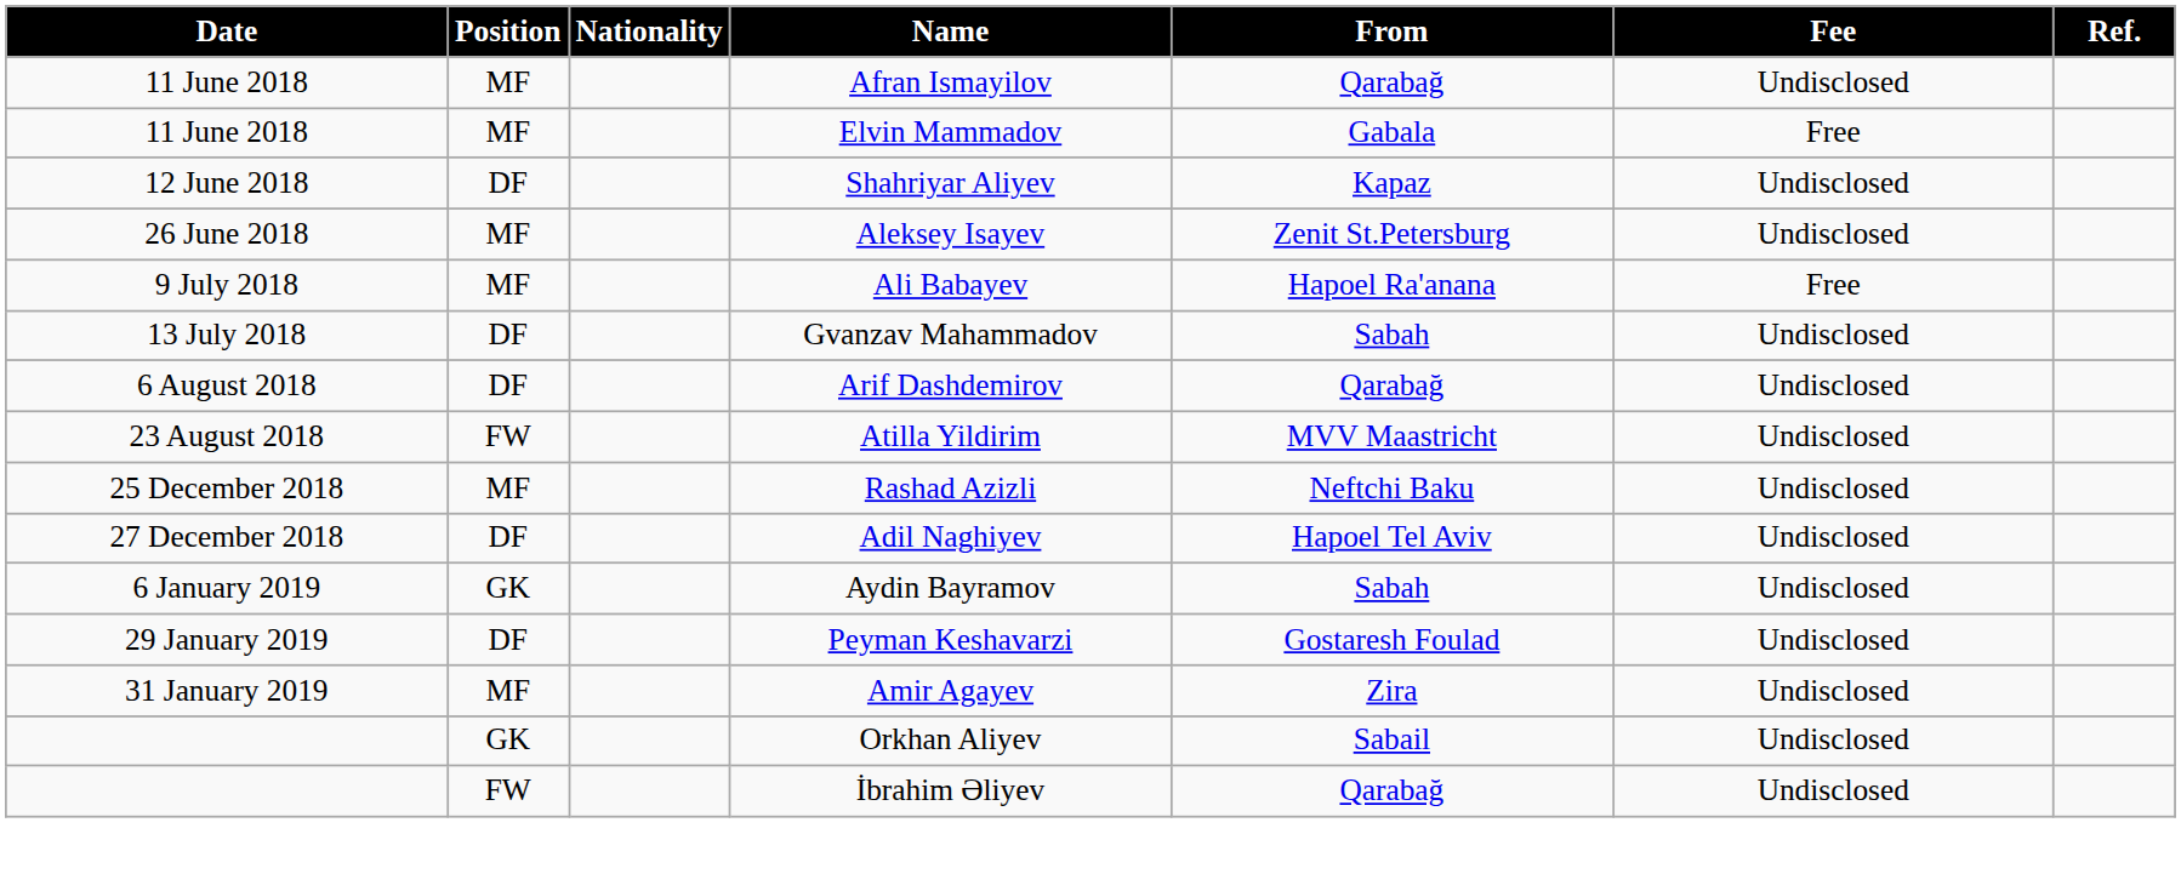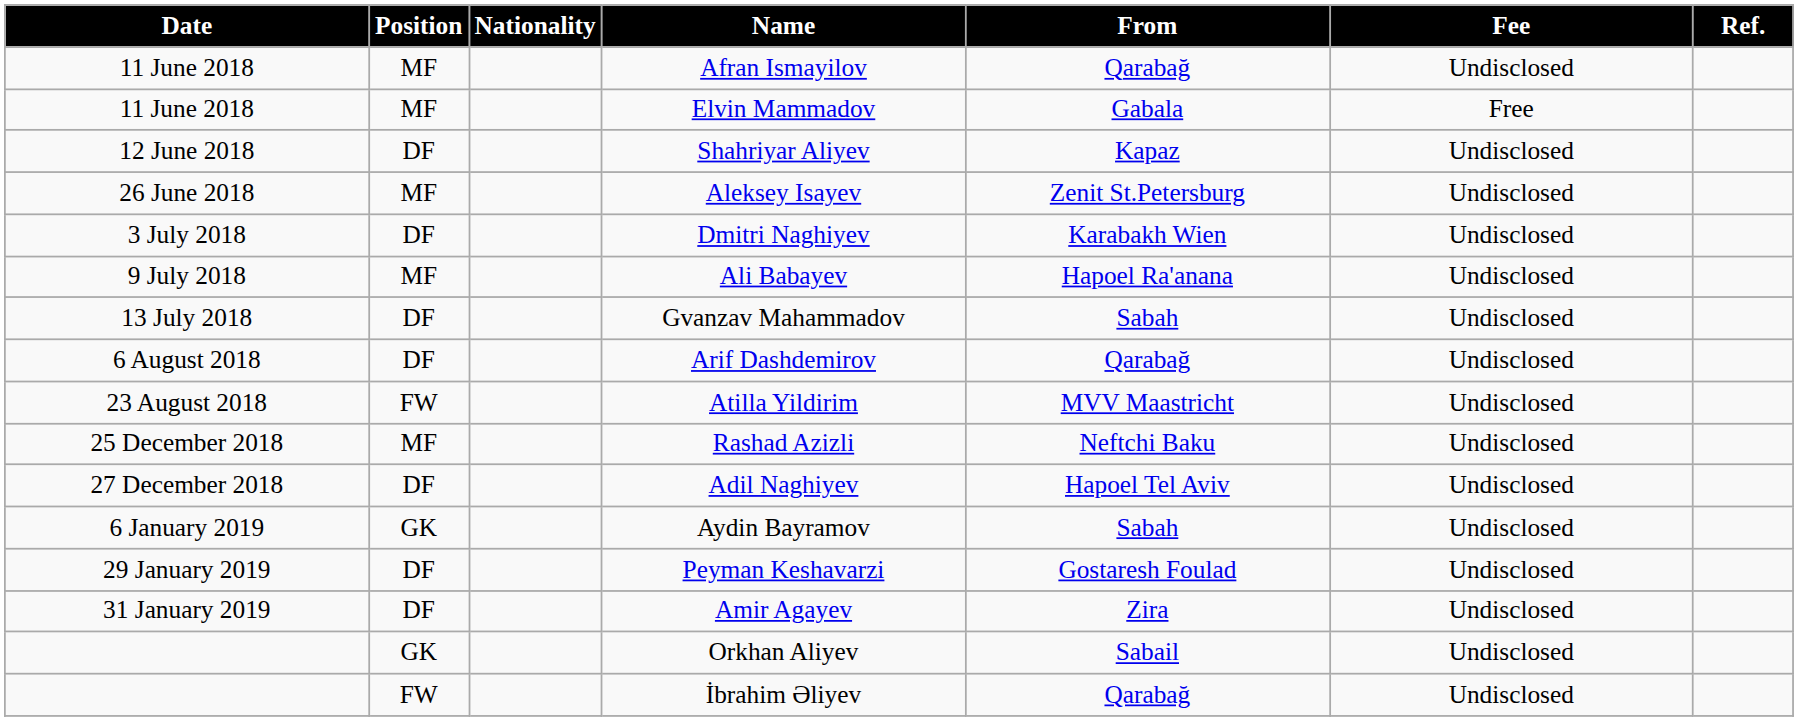 <table class="wikitable"  style="text-align:center; font-size:90%; ">
 <tr>
 <th style="background:#000000; color:#FFFFFF; width:200px;">Date</th>
 <th style="background:#000000; color:#FFFFFF; width:50px;">Position</th>
 <th style="background:#000000; color:#FFFFFF; width:50px;">Nationality</th>
 <th style="background:#000000; color:#FFFFFF; width:200px;">Name</th>
 <th style="background:#000000; color:#FFFFFF; width:200px;">From</th>
 <th style="background:#000000; color:#FFFFFF; width:200px;">Fee</th>
 <th style="background:#000000; color:#FFFFFF; width:50px;">Ref.</th>
 </tr>
 <tr>
 <td>11 June 2018</td>
 <td>MF</td>
 <td></td>
 <td><a href='#'>Afran Ismayilov</a></td>
 <td><a href='#'>Qarabağ</a></td>
 <td>Undisclosed</td>
 <td></td>
 </tr>
 <tr>
 <td>11 June 2018</td>
 <td>MF</td>
 <td></td>
 <td><a href='#'>Elvin Mammadov</a></td>
 <td><a href='#'>Gabala</a></td>
 <td>Free</td>
 <td></td>
 </tr>
 <tr>
 <td>12 June 2018</td>
 <td>DF</td>
 <td></td>
 <td><a href='#'>Shahriyar Aliyev</a></td>
 <td><a href='#'>Kapaz</a></td>
 <td>Undisclosed</td>
 <td></td>
 </tr>
 <tr>
 <td>26 June 2018</td>
 <td>MF</td>
 <td></td>
 <td><a href='#'>Aleksey Isayev</a></td>
 <td><a href='#'>Zenit St.Petersburg</a></td>
 <td>Undisclosed</td>
 <td></td>
 </tr>
 <tr>
+<td>3 July 2018</td>
+<td>DF</td>
+<td></td>
+<td><a href='#'>Dmitri Naghiyev</a></td>
+<td><a href='#'>Karabakh Wien</a></td>
+<td>Undisclosed</td>
+<td></td>
+</tr>
+<tr>
 <td>9 July 2018</td>
 <td>MF</td>
 <td></td>
 <td><a href='#'>Ali Babayev</a></td>
 <td><a href='#'>Hapoel Ra'anana</a></td>
-<td>Free</td>
+<td>Undisclosed</td>
 <td></td>
 </tr>
 <tr>
 <td>13 July 2018</td>
 <td>DF</td>
 <td></td>
 <td>Gvanzav Mahammadov</td>
 <td><a href='#'>Sabah</a></td>
 <td>Undisclosed</td>
 <td></td>
 </tr>
 <tr>
 <td>6 August 2018</td>
 <td>DF</td>
 <td></td>
 <td><a href='#'>Arif Dashdemirov</a></td>
 <td><a href='#'>Qarabağ</a></td>
 <td>Undisclosed</td>
 <td></td>
 </tr>
 <tr>
 <td>23 August 2018</td>
 <td>FW</td>
 <td></td>
 <td><a href='#'>Atilla Yildirim</a></td>
 <td><a href='#'>MVV Maastricht</a></td>
 <td>Undisclosed</td>
 <td></td>
 </tr>
 <tr>
 <td>25 December 2018</td>
 <td>MF</td>
 <td></td>
 <td><a href='#'>Rashad Azizli</a></td>
 <td><a href='#'>Neftchi Baku</a></td>
 <td>Undisclosed</td>
 <td></td>
 </tr>
 <tr>
 <td>27 December 2018</td>
 <td>DF</td>
 <td></td>
 <td><a href='#'>Adil Naghiyev</a></td>
 <td><a href='#'>Hapoel Tel Aviv</a></td>
 <td>Undisclosed</td>
 <td></td>
 </tr>
 <tr>
 <td>6 January 2019</td>
 <td>GK</td>
 <td></td>
 <td>Aydin Bayramov</td>
 <td><a href='#'>Sabah</a></td>
 <td>Undisclosed</td>
 <td></td>
 </tr>
 <tr>
 <td>29 January 2019</td>
 <td>DF</td>
 <td></td>
 <td><a href='#'>Peyman Keshavarzi</a></td>
 <td><a href='#'>Gostaresh Foulad</a></td>
 <td>Undisclosed</td>
 <td></td>
 </tr>
 <tr>
 <td>31 January 2019</td>
-<td>MF</td>
+<td>DF</td>
 <td></td>
 <td><a href='#'>Amir Agayev</a></td>
 <td><a href='#'>Zira</a></td>
 <td>Undisclosed</td>
 <td></td>
 </tr>
 <tr>
 <td></td>
 <td>GK</td>
 <td></td>
 <td>Orkhan Aliyev</td>
 <td><a href='#'>Sabail</a></td>
 <td>Undisclosed</td>
 <td></td>
 </tr>
 <tr>
 <td></td>
 <td>FW</td>
 <td></td>
 <td>İbrahim Əliyev</td>
 <td><a href='#'>Qarabağ</a></td>
 <td>Undisclosed</td>
 <td></td>
 </tr>
 </table>
